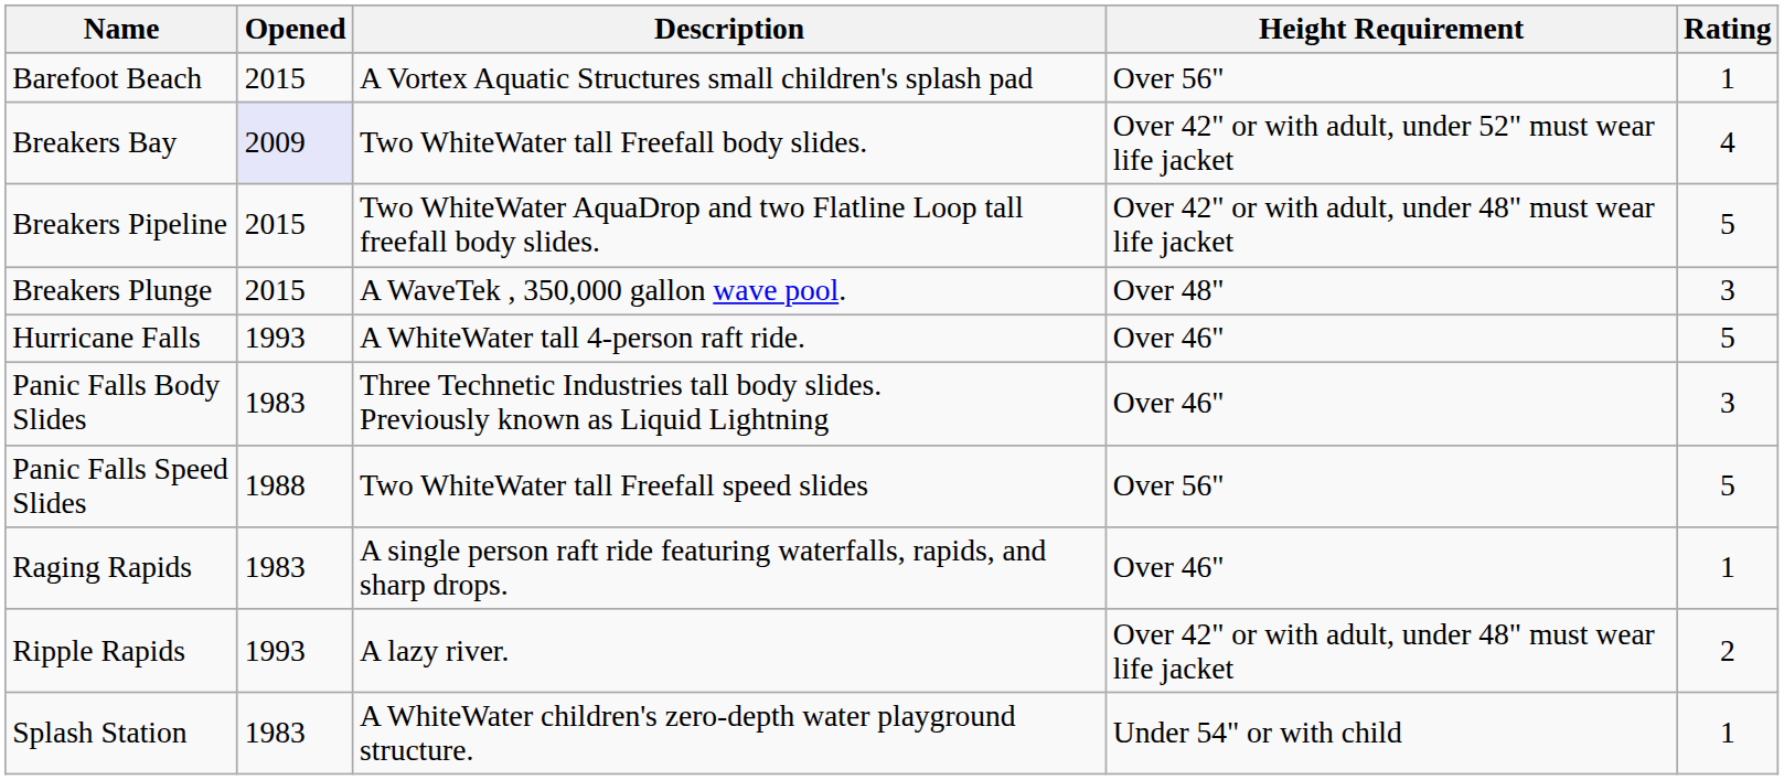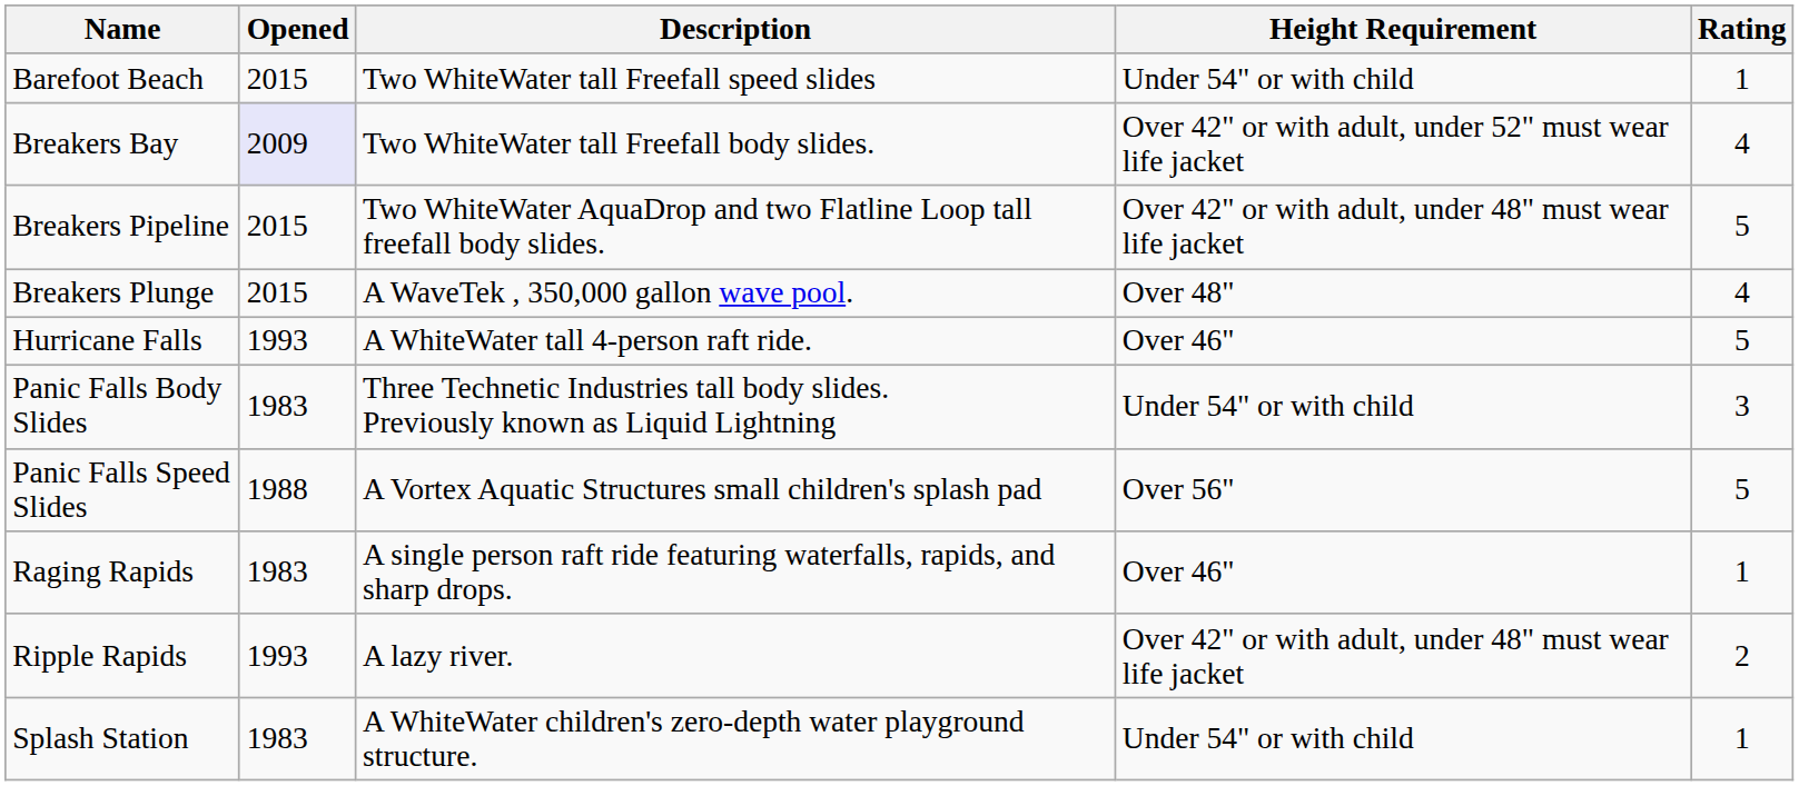 <table class="wikitable sortable" style="width: 74%">
 <tr>
 <th scope="col" width="115">Name</th>
 <th>Opened</th>
 <th>Description</th>
 <th>Height Requirement</th>
 <th>Rating</th>
 </tr>
 <tr>
 <td>Barefoot Beach</td>
 <td>2015</td>
-<td>A Vortex Aquatic Structures small children's splash pad</td>
-<td>Over 56"</td>
+<td>Two WhiteWater  tall Freefall speed slides</td>
+<td>Under 54" or with child</td>
 <td align="center">1</td>
 </tr>
 <tr>
 <td>Breakers Bay</td>
 <td style="background: lavender;">2009</td>
 <td>Two WhiteWater  tall Freefall body slides.</td>
 <td>Over 42" or with adult, under 52" must wear life jacket</td>
 <td align="center">4</td>
 </tr>
 <tr>
 <td>Breakers Pipeline</td>
 <td>2015</td>
 <td>Two WhiteWater AquaDrop and two Flatline Loop  tall freefall body slides.</td>
 <td>Over 42" or with adult, under 48" must wear life jacket</td>
 <td align="center">5</td>
 </tr>
 <tr>
 <td>Breakers Plunge</td>
 <td>2015</td>
 <td>A WaveTek , 350,000 gallon <a href='#'>wave pool</a>.</td>
 <td>Over 48"</td>
-<td align="center">3</td>
+<td align="center">4</td>
 </tr>
 <tr>
 <td>Hurricane Falls</td>
 <td>1993</td>
 <td>A WhiteWater  tall 4-person raft ride.</td>
 <td>Over 46"</td>
 <td align="center">5</td>
 </tr>
 <tr>
 <td>Panic Falls Body Slides</td>
 <td>1983</td>
 <td>Three Technetic Industries  tall body slides.<br>Previously known as Liquid Lightning</td>
-<td>Over 46"</td>
+<td>Under 54" or with child</td>
 <td align="center">3</td>
 </tr>
 <tr>
 <td>Panic Falls Speed Slides</td>
 <td>1988</td>
-<td>Two WhiteWater  tall Freefall speed slides</td>
+<td>A Vortex Aquatic Structures small children's splash pad</td>
 <td>Over 56"</td>
 <td align="center">5</td>
 </tr>
 <tr>
 <td>Raging Rapids</td>
 <td>1983</td>
 <td>A single person raft ride featuring waterfalls, rapids, and sharp drops.</td>
 <td>Over 46"</td>
 <td align="center">1</td>
 </tr>
 <tr>
 <td>Ripple Rapids</td>
 <td>1993</td>
 <td>A  lazy river.</td>
 <td>Over 42" or with adult, under 48" must wear life jacket</td>
 <td align="center">2</td>
 </tr>
 <tr>
 <td>Splash Station</td>
 <td>1983</td>
 <td>A WhiteWater children's zero-depth water playground structure.</td>
 <td>Under 54" or with child</td>
 <td align="center">1</td>
 </tr>
 </table>
